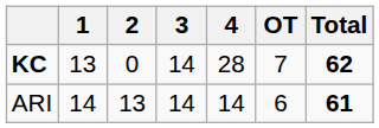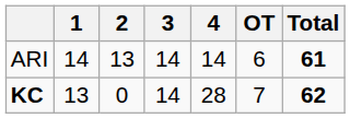 <table align="right" class="wikitable" style="margin-left:3em;">
 <tr style="text-align:center; background-color:#e6e6e6;">
 <th align="left"></th>
 <th width="25">1</th>
 <th width="25">2</th>
 <th width="25">3</th>
 <th width="25">4</th>
 <th width="25">OT</th>
 <th width="25">Total</th>
 </tr>
 <tr style="text-align:center;">
+<td align="left">ARI</td>
+<td>14</td>
+<td>13</td>
+<td>14</td>
+<td>14</td>
+<td>6</td>
+<td><strong>61</strong></td>
+</tr>
+<tr style="text-align:center;">
 <td align="left"><strong>KC</strong></td>
 <td>13</td>
 <td>0</td>
 <td>14</td>
 <td>28</td>
 <td>7</td>
 <td><strong>62</strong></td>
 </tr>
-<tr style="text-align:center;">
-<td align="left">ARI</td>
-<td>14</td>
-<td>13</td>
-<td>14</td>
-<td>14</td>
-<td>6</td>
-<td><strong>61</strong></td>
-</tr>
 </table>
